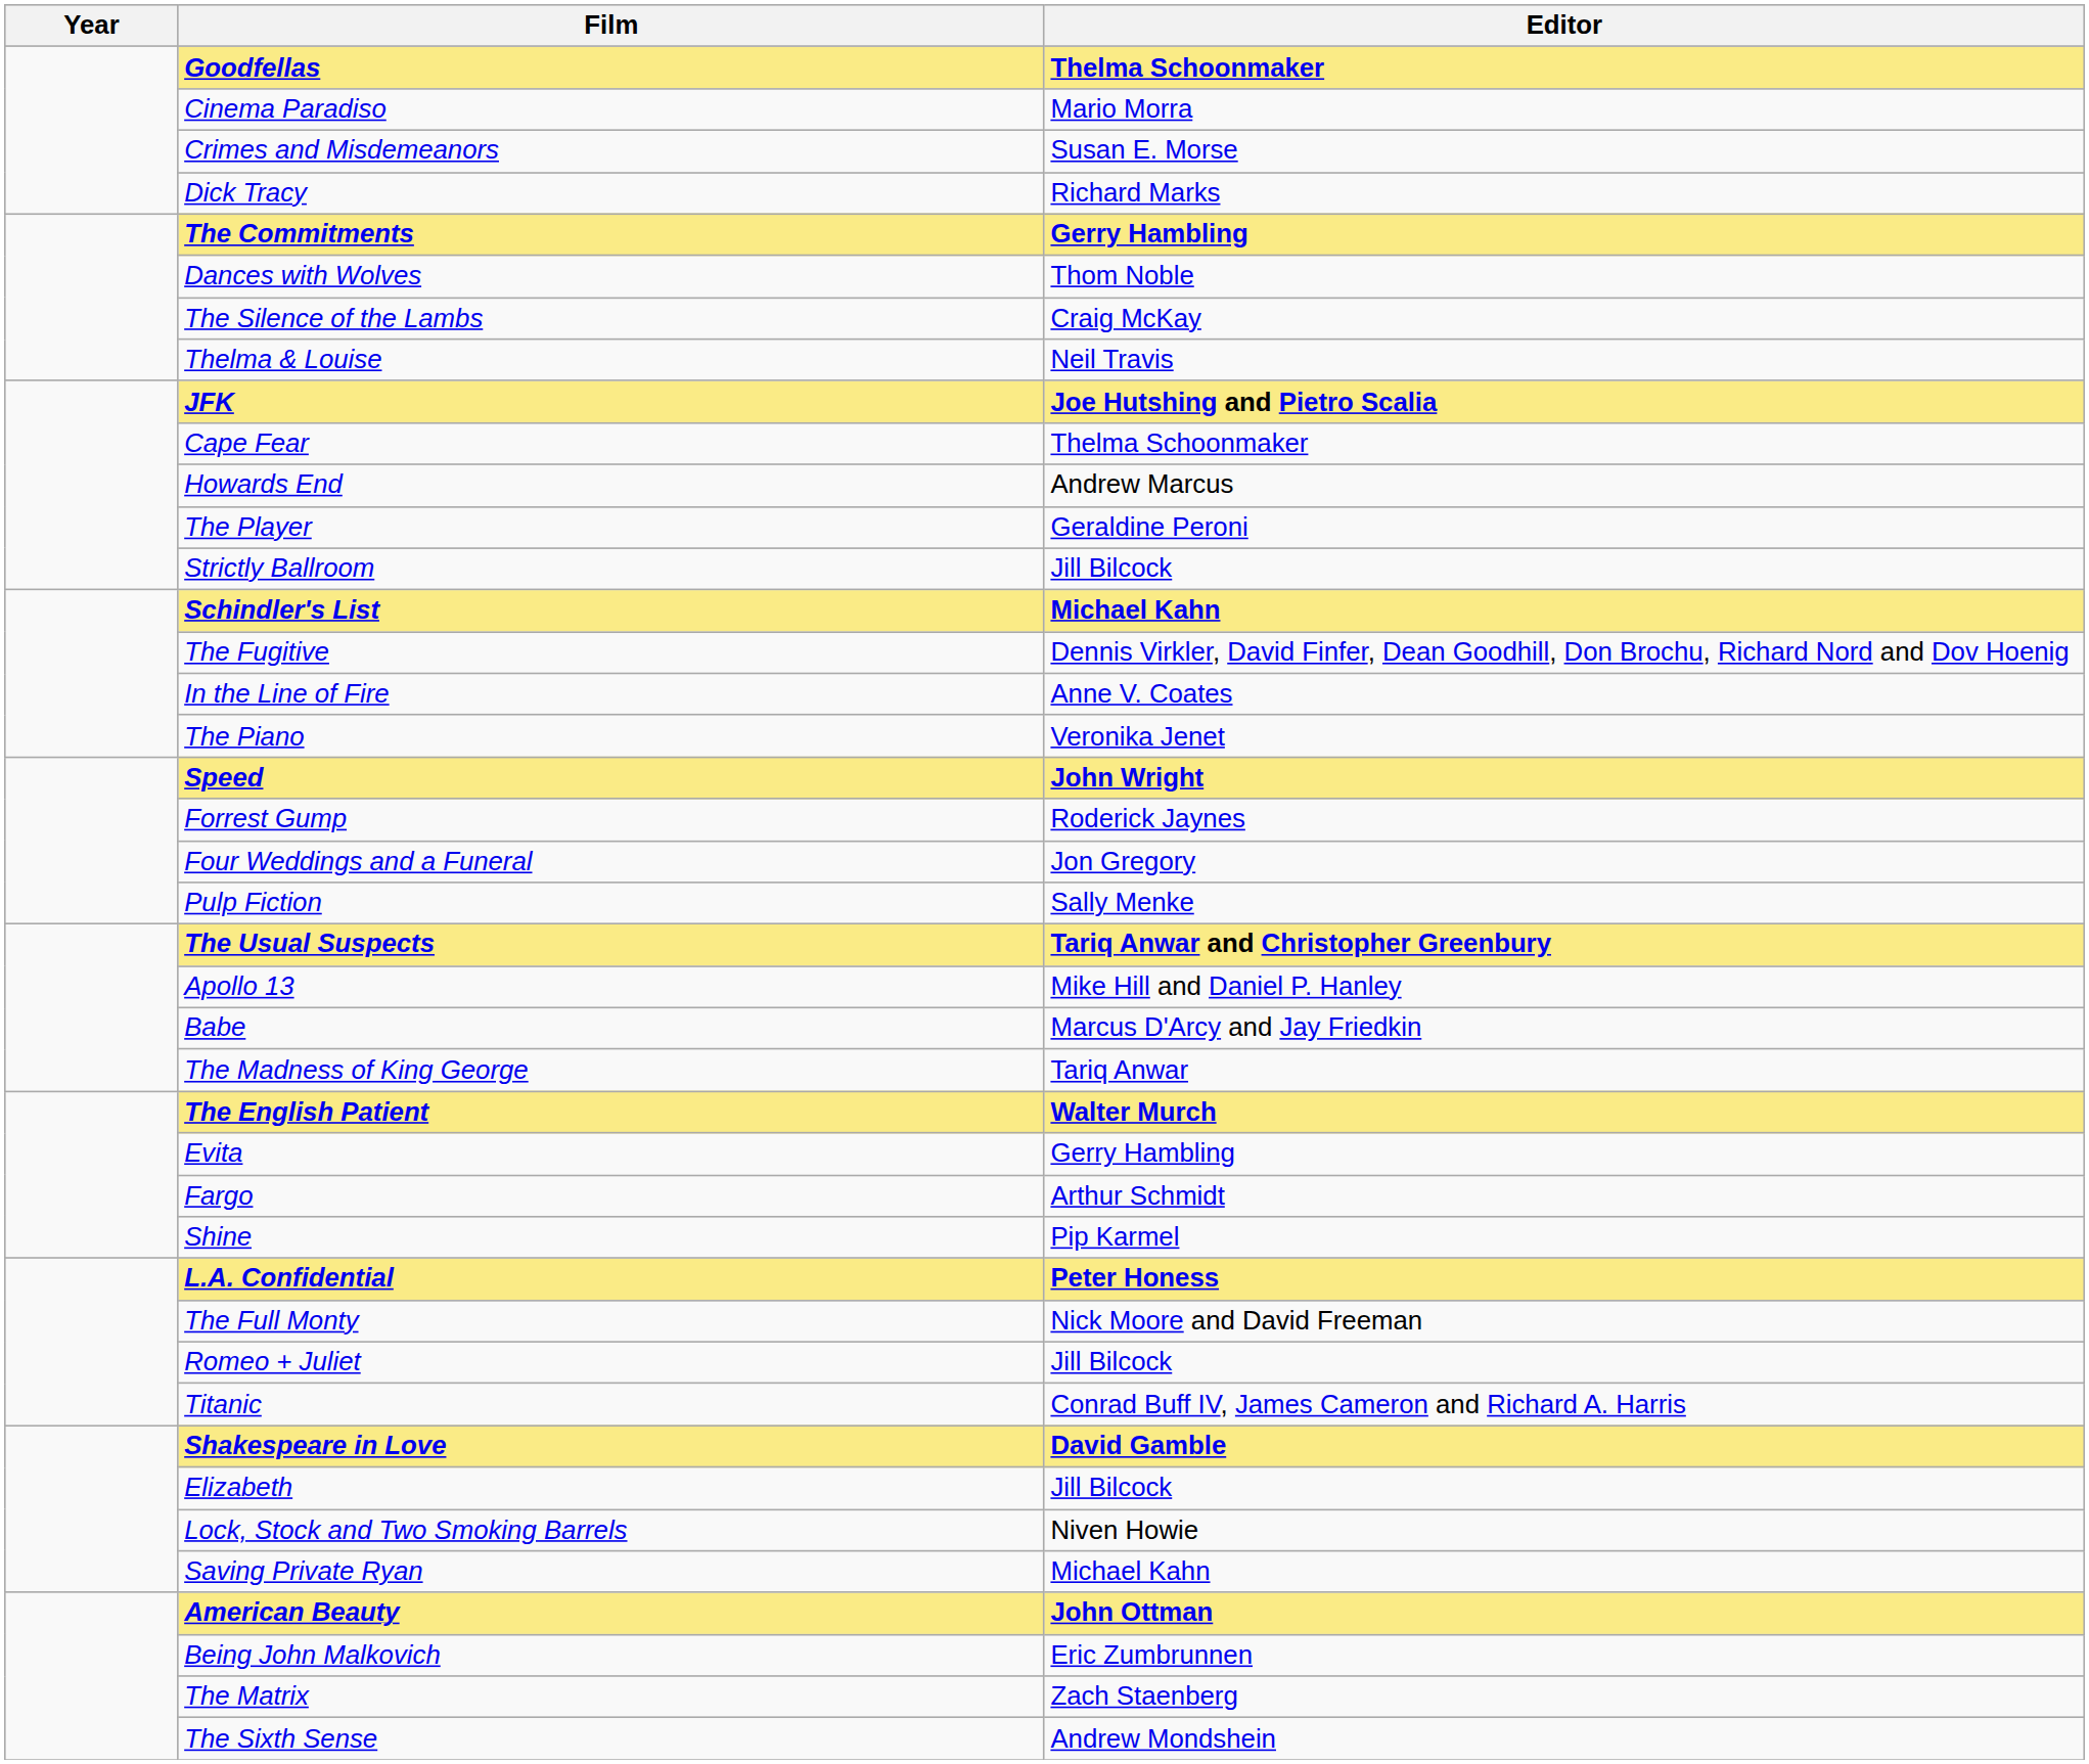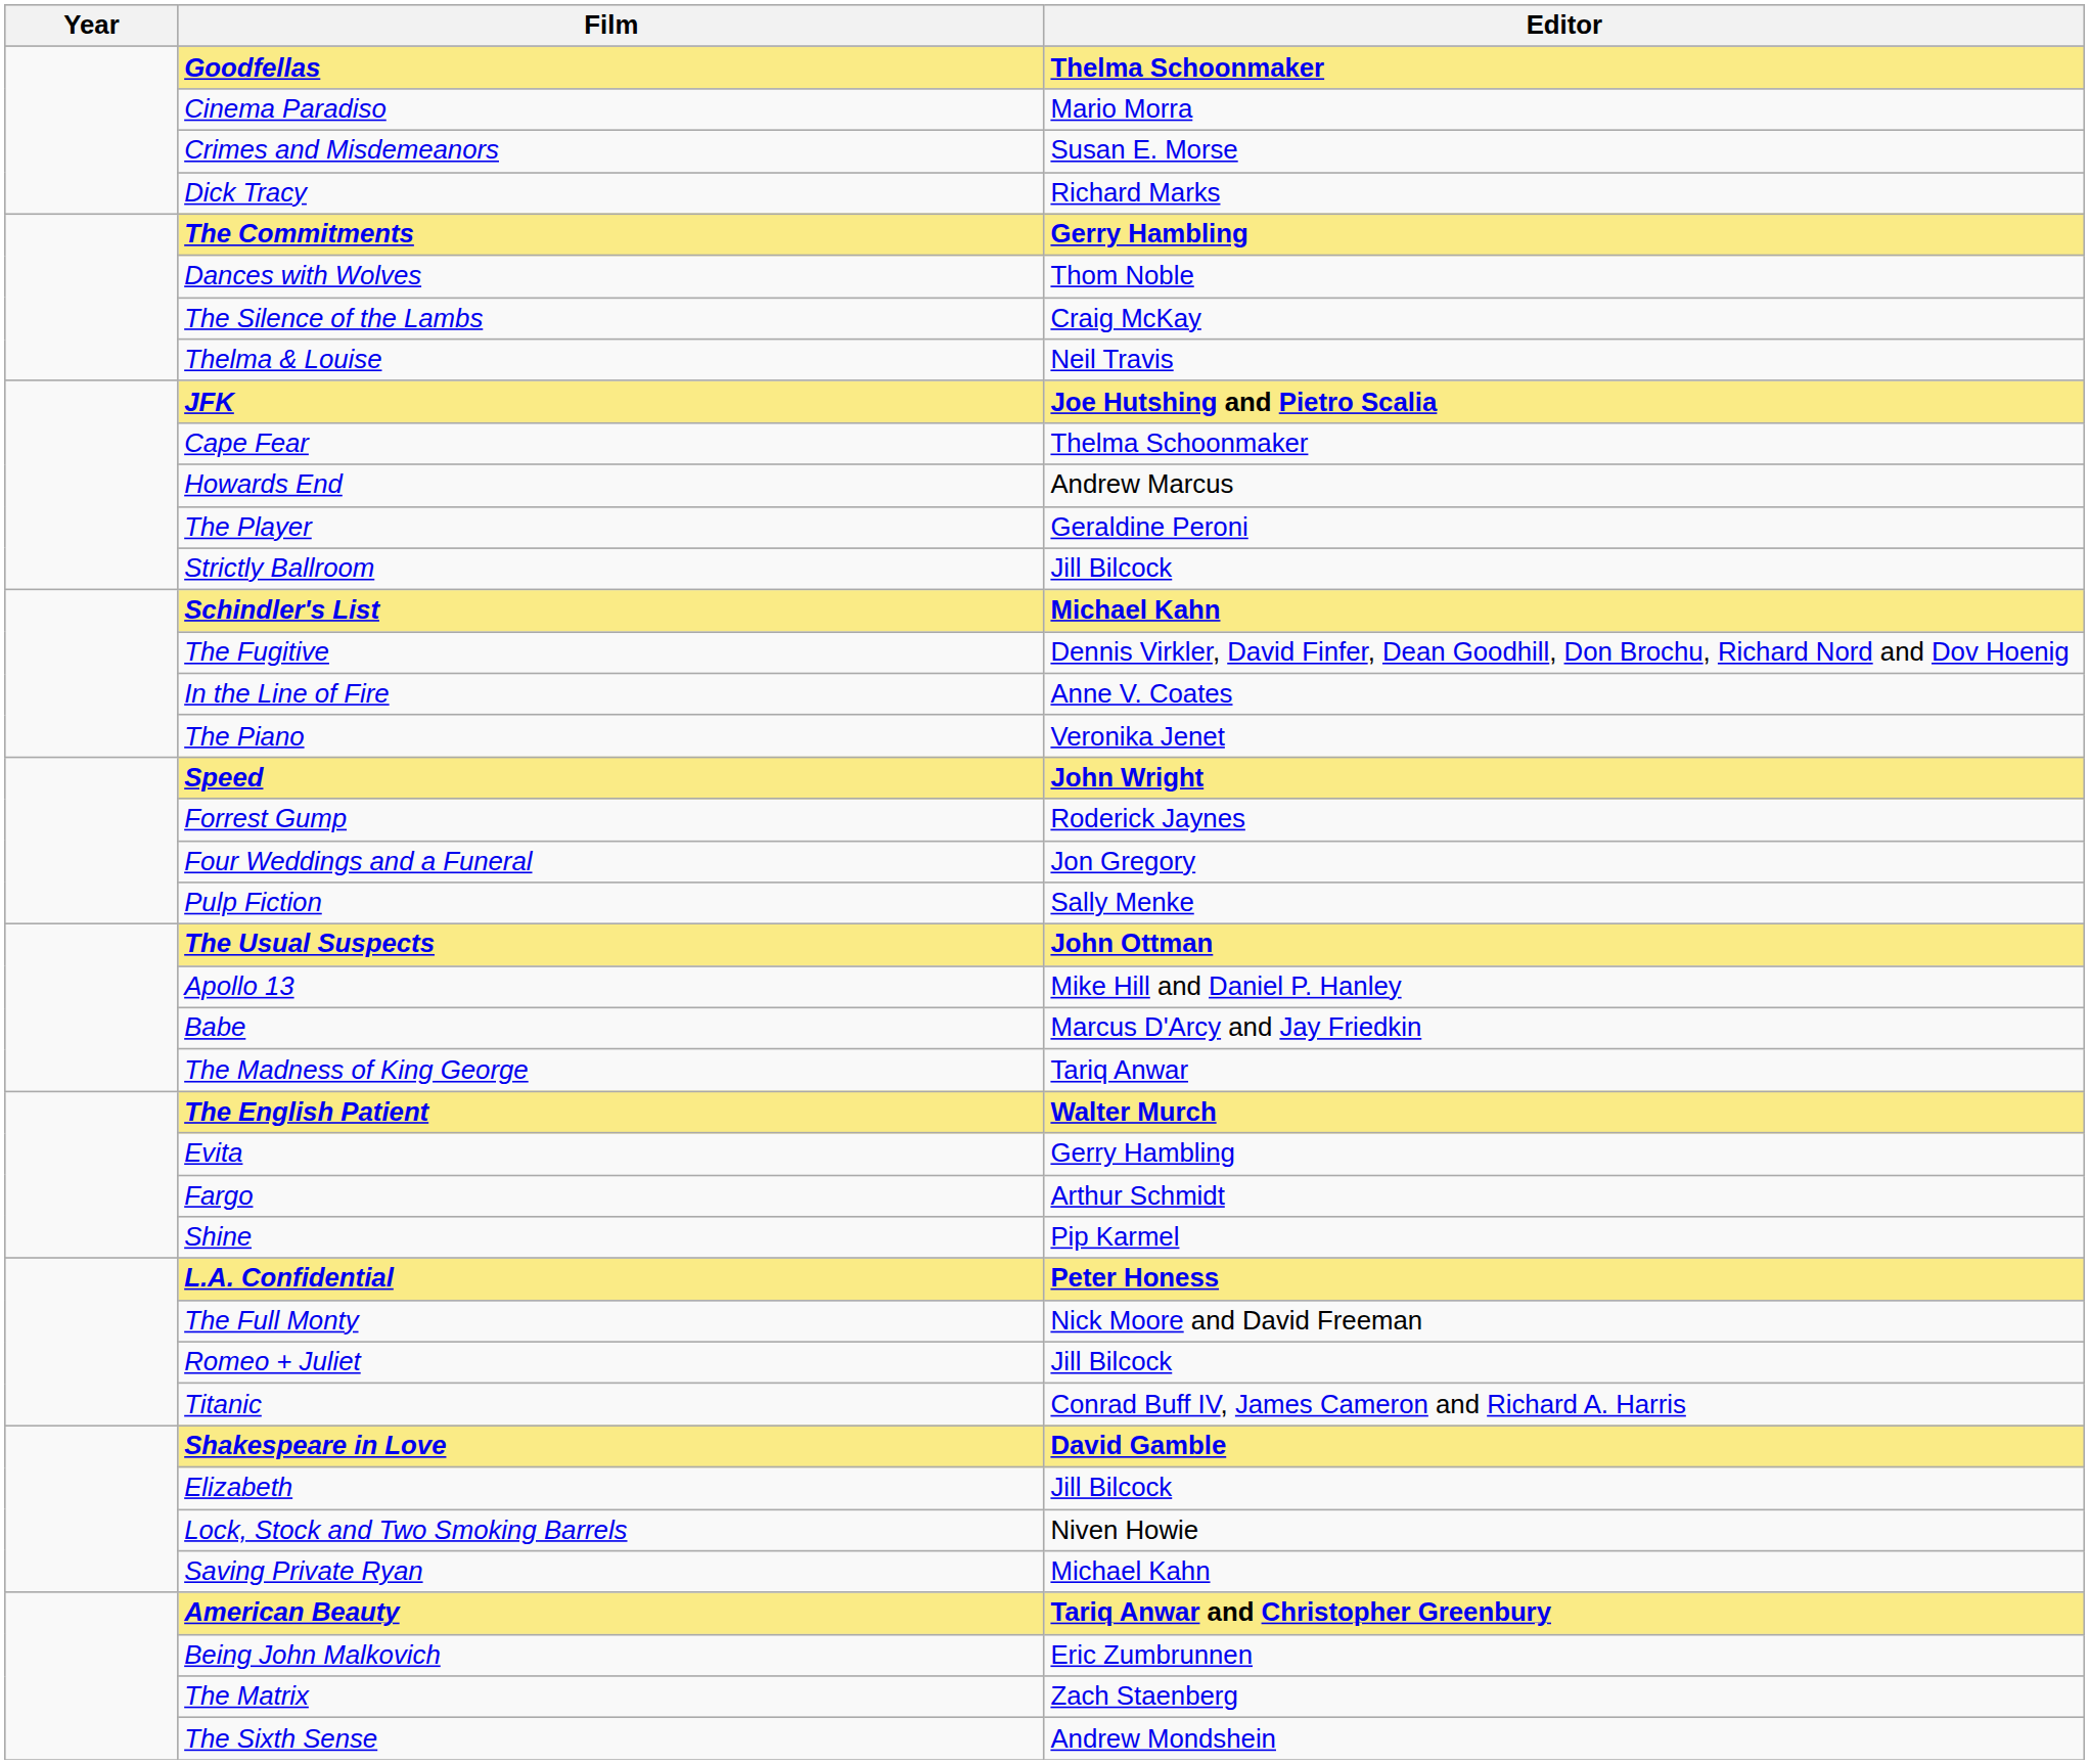 <table class="wikitable" style="width:100%;" cellpadding="5">
 <tr>
 <th style="width:5%;">Year</th>
 <th style="width:25%;">Film</th>
 <th style="width:30%;">Editor</th>
 </tr>
 <tr>
 <td rowspan="4"></td>
 <td style="background:#FAEB86"><strong><em><a href='#'>Goodfellas</a></em></strong></td>
 <td style="background:#FAEB86"><strong><a href='#'>Thelma Schoonmaker</a></strong></td>
 </tr>
 <tr>
 <td><em><a href='#'>Cinema Paradiso</a></em></td>
 <td><a href='#'>Mario Morra</a></td>
 </tr>
 <tr>
 <td><em><a href='#'>Crimes and Misdemeanors</a></em></td>
 <td><a href='#'>Susan E. Morse</a></td>
 </tr>
 <tr>
 <td><em><a href='#'>Dick Tracy</a></em></td>
 <td><a href='#'>Richard Marks</a></td>
 </tr>
 <tr>
 <td rowspan="4"></td>
 <td style="background:#FAEB86"><strong><em><a href='#'>The Commitments</a></em></strong></td>
 <td style="background:#FAEB86"><strong><a href='#'>Gerry Hambling</a></strong></td>
 </tr>
 <tr>
 <td><em><a href='#'>Dances with Wolves</a></em></td>
 <td><a href='#'>Thom Noble</a></td>
 </tr>
 <tr>
 <td><em><a href='#'>The Silence of the Lambs</a></em></td>
 <td><a href='#'>Craig McKay</a></td>
 </tr>
 <tr>
 <td><em><a href='#'>Thelma & Louise</a></em></td>
 <td><a href='#'>Neil Travis</a></td>
 </tr>
 <tr>
 <td rowspan="5"></td>
 <td style="background:#FAEB86"><strong><em><a href='#'>JFK</a></em></strong></td>
 <td style="background:#FAEB86"><strong><a href='#'>Joe Hutshing</a> and <a href='#'>Pietro Scalia</a></strong></td>
 </tr>
 <tr>
 <td><em><a href='#'>Cape Fear</a></em></td>
 <td><a href='#'>Thelma Schoonmaker</a></td>
 </tr>
 <tr>
 <td><em><a href='#'>Howards End</a></em></td>
 <td>Andrew Marcus</td>
 </tr>
 <tr>
 <td><em><a href='#'>The Player</a></em></td>
 <td><a href='#'>Geraldine Peroni</a></td>
 </tr>
 <tr>
 <td><em><a href='#'>Strictly Ballroom</a></em></td>
 <td><a href='#'>Jill Bilcock</a></td>
 </tr>
 <tr>
 <td rowspan="4"></td>
 <td style="background:#FAEB86"><strong><em><a href='#'>Schindler's List</a></em></strong></td>
 <td style="background:#FAEB86"><strong><a href='#'>Michael Kahn</a></strong></td>
 </tr>
 <tr>
 <td><em><a href='#'>The Fugitive</a></em></td>
 <td><a href='#'>Dennis Virkler</a>, <a href='#'>David Finfer</a>, <a href='#'>Dean Goodhill</a>, <a href='#'>Don Brochu</a>, <a href='#'>Richard Nord</a> and <a href='#'>Dov Hoenig</a></td>
 </tr>
 <tr>
 <td><em><a href='#'>In the Line of Fire</a></em></td>
 <td><a href='#'>Anne V. Coates</a></td>
 </tr>
 <tr>
 <td><em><a href='#'>The Piano</a></em></td>
 <td><a href='#'>Veronika Jenet</a></td>
 </tr>
 <tr>
 <td rowspan="4"></td>
 <td style="background:#FAEB86"><strong><em><a href='#'>Speed</a></em></strong></td>
 <td style="background:#FAEB86"><strong><a href='#'>John Wright</a></strong></td>
 </tr>
 <tr>
 <td><em><a href='#'>Forrest Gump</a></em></td>
 <td><a href='#'>Roderick Jaynes</a></td>
 </tr>
 <tr>
 <td><em><a href='#'>Four Weddings and a Funeral</a></em></td>
 <td><a href='#'>Jon Gregory</a></td>
 </tr>
 <tr>
 <td><em><a href='#'>Pulp Fiction</a></em></td>
 <td><a href='#'>Sally Menke</a></td>
 </tr>
 <tr>
 <td rowspan="4"></td>
 <td style="background:#FAEB86"><strong><em><a href='#'>The Usual Suspects</a></em></strong></td>
-<td style="background:#FAEB86"><strong><a href='#'>Tariq Anwar</a> and <a href='#'>Christopher Greenbury</a></strong></td>
+<td style="background:#FAEB86"><strong><a href='#'>John Ottman</a></strong></td>
 </tr>
 <tr>
 <td><em><a href='#'>Apollo 13</a></em></td>
 <td><a href='#'>Mike Hill</a> and <a href='#'>Daniel P. Hanley</a></td>
 </tr>
 <tr>
 <td><em><a href='#'>Babe</a></em></td>
 <td><a href='#'>Marcus D'Arcy</a> and <a href='#'>Jay Friedkin</a></td>
 </tr>
 <tr>
 <td><em><a href='#'>The Madness of King George</a></em></td>
 <td><a href='#'>Tariq Anwar</a></td>
 </tr>
 <tr>
 <td rowspan="4"></td>
 <td style="background:#FAEB86"><strong><em><a href='#'>The English Patient</a></em></strong></td>
 <td style="background:#FAEB86"><strong><a href='#'>Walter Murch</a></strong></td>
 </tr>
 <tr>
 <td><em><a href='#'>Evita</a></em></td>
 <td><a href='#'>Gerry Hambling</a></td>
 </tr>
 <tr>
 <td><em><a href='#'>Fargo</a></em></td>
 <td><a href='#'>Arthur Schmidt</a></td>
 </tr>
 <tr>
 <td><em><a href='#'>Shine</a></em></td>
 <td><a href='#'>Pip Karmel</a></td>
 </tr>
 <tr>
 <td rowspan="4"></td>
 <td style="background:#FAEB86"><strong><em><a href='#'>L.A. Confidential</a></em></strong></td>
 <td style="background:#FAEB86"><strong><a href='#'>Peter Honess</a></strong></td>
 </tr>
 <tr>
 <td><em><a href='#'>The Full Monty</a></em></td>
 <td><a href='#'>Nick Moore</a> and David Freeman</td>
 </tr>
 <tr>
 <td><em><a href='#'>Romeo + Juliet</a></em></td>
 <td><a href='#'>Jill Bilcock</a></td>
 </tr>
 <tr>
 <td><em><a href='#'>Titanic</a></em></td>
 <td><a href='#'>Conrad Buff IV</a>, <a href='#'>James Cameron</a> and <a href='#'>Richard A. Harris</a></td>
 </tr>
 <tr>
 <td rowspan="4"></td>
 <td style="background:#FAEB86"><strong><em><a href='#'>Shakespeare in Love</a></em></strong></td>
 <td style="background:#FAEB86"><strong><a href='#'>David Gamble</a></strong></td>
 </tr>
 <tr>
 <td><em><a href='#'>Elizabeth</a></em></td>
 <td><a href='#'>Jill Bilcock</a></td>
 </tr>
 <tr>
 <td><em><a href='#'>Lock, Stock and Two Smoking Barrels</a></em></td>
 <td>Niven Howie</td>
 </tr>
 <tr>
 <td><em><a href='#'>Saving Private Ryan</a></em></td>
 <td><a href='#'>Michael Kahn</a></td>
 </tr>
 <tr>
 <td rowspan="4"></td>
 <td style="background:#FAEB86"><strong><em><a href='#'>American Beauty</a></em></strong></td>
-<td style="background:#FAEB86"><strong><a href='#'>John Ottman</a></strong></td>
+<td style="background:#FAEB86"><strong><a href='#'>Tariq Anwar</a> and <a href='#'>Christopher Greenbury</a></strong></td>
 </tr>
 <tr>
 <td><em><a href='#'>Being John Malkovich</a></em></td>
 <td><a href='#'>Eric Zumbrunnen</a></td>
 </tr>
 <tr>
 <td><em><a href='#'>The Matrix</a></em></td>
 <td><a href='#'>Zach Staenberg</a></td>
 </tr>
 <tr>
 <td><em><a href='#'>The Sixth Sense</a></em></td>
 <td><a href='#'>Andrew Mondshein</a></td>
 </tr>
 </table>
